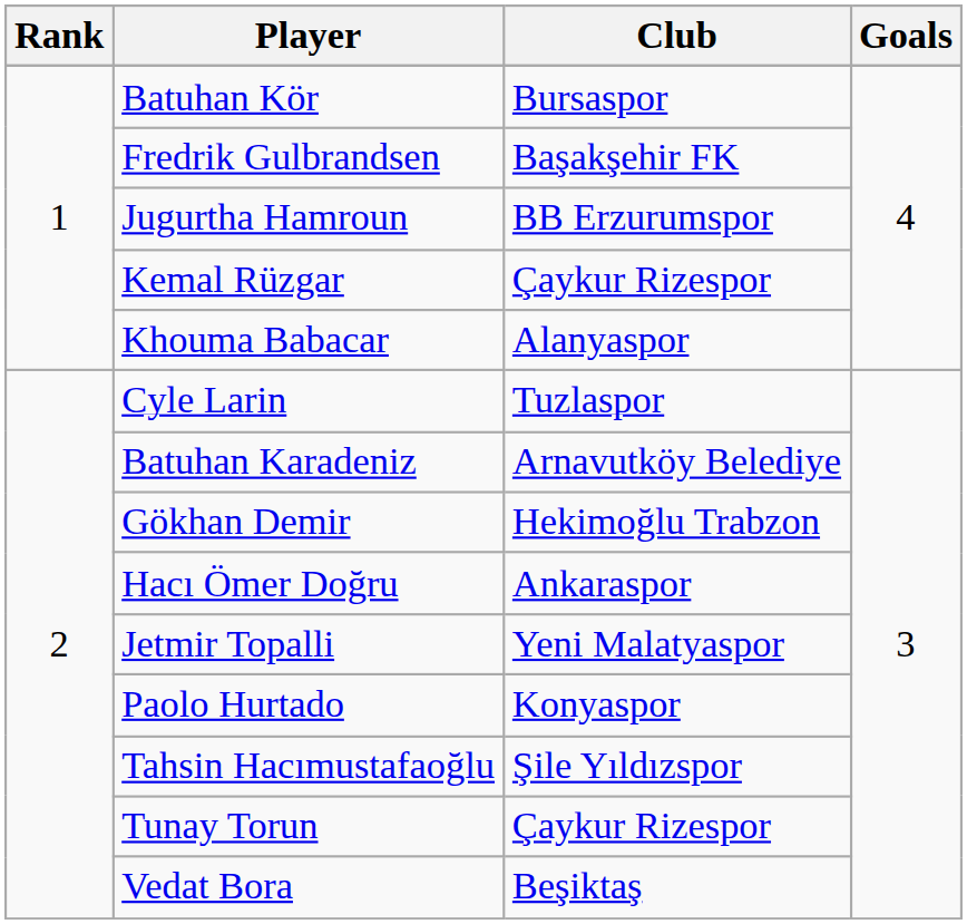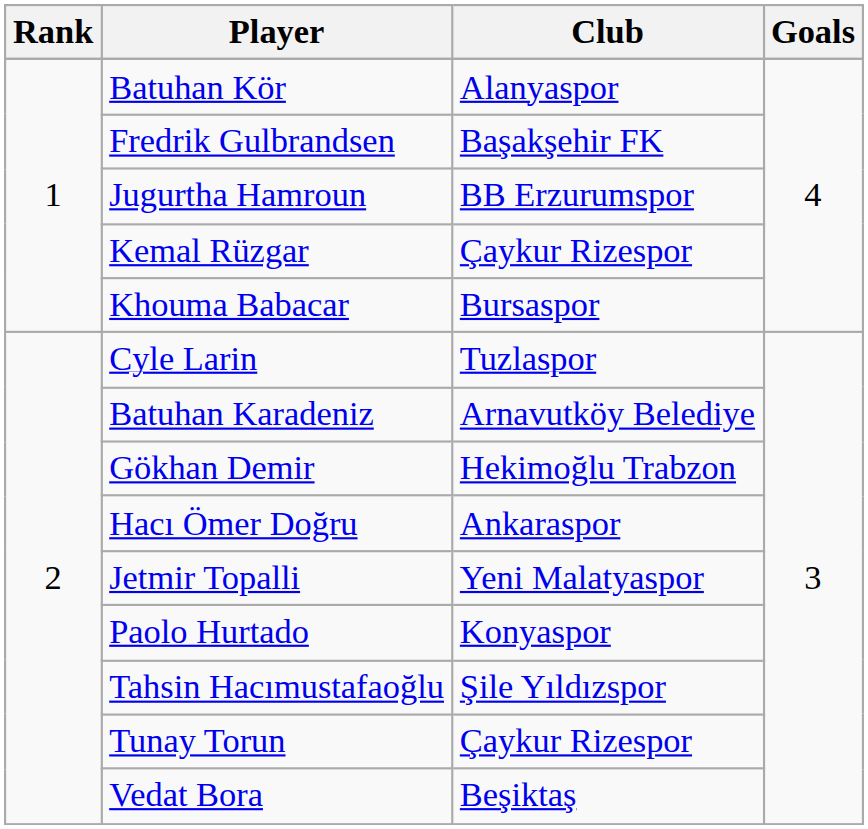 <table class="wikitable sortable" style="text-align:center">
 <tr>
 <th>Rank</th>
 <th>Player</th>
 <th>Club</th>
 <th>Goals</th>
 </tr>
 <tr>
 </tr>
 <tr>
 <td rowspan="5">1</td>
 <td align="left"> <a href='#'>Batuhan Kör</a></td>
-<td align="left"><a href='#'>Bursaspor</a></td>
+<td align="left"><a href='#'>Alanyaspor</a></td>
 <td rowspan="5">4</td>
 </tr>
 <tr>
 <td align="left"> <a href='#'>Fredrik Gulbrandsen</a></td>
 <td align="left"><a href='#'>Başakşehir FK</a></td>
 </tr>
 <tr>
 <td align="left"> <a href='#'>Jugurtha Hamroun</a></td>
 <td align="left"><a href='#'>BB Erzurumspor</a></td>
 </tr>
 <tr>
 <td align="left"> <a href='#'>Kemal Rüzgar</a></td>
 <td align="left"><a href='#'>Çaykur Rizespor</a></td>
 </tr>
 <tr>
 <td align="left"> <a href='#'>Khouma Babacar</a></td>
-<td align="left"><a href='#'>Alanyaspor</a></td>
+<td align="left"><a href='#'>Bursaspor</a></td>
 </tr>
 <tr>
 <td rowspan="9">2</td>
 <td align="left"> <a href='#'>Cyle Larin</a></td>
 <td align="left"><a href='#'>Tuzlaspor</a></td>
 <td rowspan="9">3</td>
 </tr>
 <tr>
 <td align="left"> <a href='#'>Batuhan Karadeniz</a></td>
 <td align="left"><a href='#'>Arnavutköy Belediye</a></td>
 </tr>
 <tr>
 <td align="left"> <a href='#'>Gökhan Demir</a></td>
 <td align="left"><a href='#'>Hekimoğlu Trabzon</a></td>
 </tr>
 <tr>
 <td align="left"> <a href='#'>Hacı Ömer Doğru</a></td>
 <td align="left"><a href='#'>Ankaraspor</a></td>
 </tr>
 <tr>
 <td align="left"> <a href='#'>Jetmir Topalli</a></td>
 <td align="left"><a href='#'>Yeni Malatyaspor</a></td>
 </tr>
 <tr>
 <td align="left"> <a href='#'>Paolo Hurtado</a></td>
 <td align="left"><a href='#'>Konyaspor</a></td>
 </tr>
 <tr>
 <td align="left"> <a href='#'>Tahsin Hacımustafaoğlu</a></td>
 <td align="left"><a href='#'>Şile Yıldızspor</a></td>
 </tr>
 <tr>
 <td align="left"> <a href='#'>Tunay Torun</a></td>
 <td align="left"><a href='#'>Çaykur Rizespor</a></td>
 </tr>
 <tr>
 <td align="left"> <a href='#'>Vedat Bora</a></td>
 <td align="left"><a href='#'>Beşiktaş</a></td>
 </tr>
 </table>
